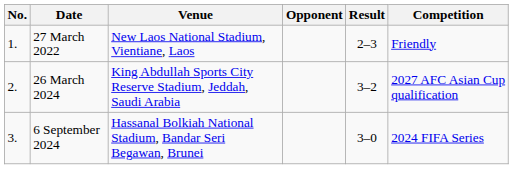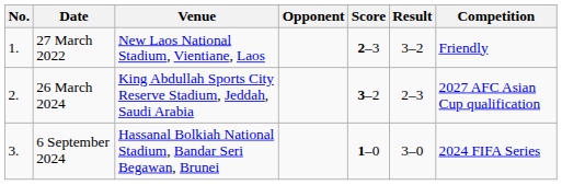 <table class="wikitable">
 <tr>
 <th>No.</th>
 <th>Date</th>
 <th>Venue</th>
 <th>Opponent</th>
+<th>Score</th>
 <th>Result</th>
 <th>Competition</th>
 </tr>
 <tr>
 <td>1.</td>
 <td>27 March 2022</td>
 <td><a href='#'>New Laos National Stadium</a>, <a href='#'>Vientiane</a>, <a href='#'>Laos</a></td>
 <td></td>
-<td align=center>2–3</td>
+<td align=center><strong>2</strong>–3</td>
+<td align=center>3–2</td>
 <td><a href='#'>Friendly</a></td>
 </tr>
 <tr>
 <td>2.</td>
 <td>26 March 2024</td>
 <td><a href='#'>King Abdullah Sports City Reserve Stadium</a>, <a href='#'>Jeddah</a>, <a href='#'>Saudi Arabia</a></td>
 <td></td>
-<td align=center>3–2</td>
+<td align=center><strong>3</strong>–2</td>
+<td align=center>2–3</td>
 <td><a href='#'>2027 AFC Asian Cup qualification</a></td>
 </tr>
 <tr>
 <td>3.</td>
 <td>6 September 2024</td>
 <td><a href='#'>Hassanal Bolkiah National Stadium</a>, <a href='#'>Bandar Seri Begawan</a>, <a href='#'>Brunei</a></td>
 <td></td>
+<td align=center><strong>1</strong>–0</td>
 <td align=center>3–0</td>
 <td><a href='#'>2024 FIFA Series</a></td>
 </tr>
 </table>
